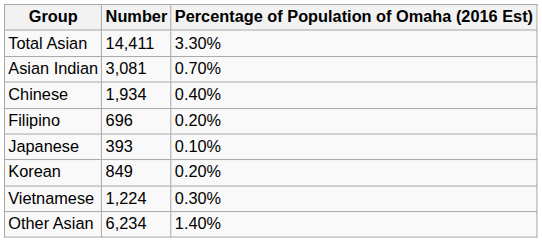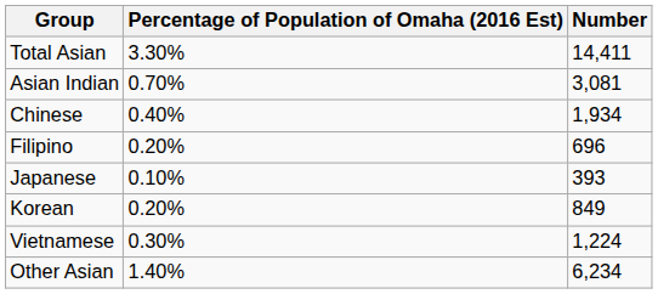 <table class="wikitable sortable">
 <tr>
 <th>Group</th>
+<th>Percentage of Population of Omaha (2016 Est)</th>
 <th>Number</th>
-<th>Percentage of Population of Omaha (2016 Est)</th>
 </tr>
 <tr>
 <td>Total Asian</td>
+<td>3.30%</td>
 <td>14,411</td>
-<td>3.30%</td>
 </tr>
 <tr>
 <td>Asian Indian</td>
+<td>0.70%</td>
 <td>3,081</td>
-<td>0.70%</td>
 </tr>
 <tr>
 <td>Chinese</td>
+<td>0.40%</td>
 <td>1,934</td>
-<td>0.40%</td>
 </tr>
 <tr>
 <td>Filipino</td>
+<td>0.20%</td>
 <td>696</td>
-<td>0.20%</td>
 </tr>
 <tr>
 <td>Japanese</td>
+<td>0.10%</td>
 <td>393</td>
-<td>0.10%</td>
 </tr>
 <tr>
 <td>Korean</td>
+<td>0.20%</td>
 <td>849</td>
-<td>0.20%</td>
 </tr>
 <tr>
 <td>Vietnamese</td>
+<td>0.30%</td>
 <td>1,224</td>
-<td>0.30%</td>
 </tr>
 <tr>
 <td>Other Asian</td>
+<td>1.40%</td>
 <td>6,234</td>
-<td>1.40%</td>
 </tr>
 </table>
